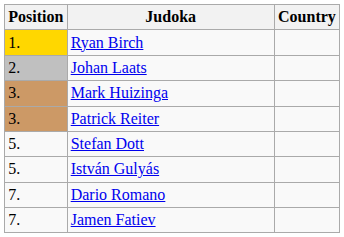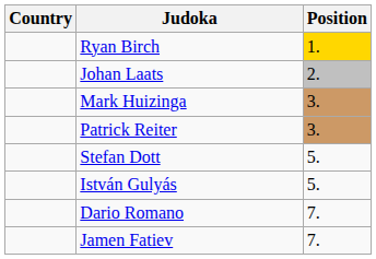 <table class=wikitable>
 <tr>
+<th width=10>Country</th>
+<th width=200>Judoka</th>
 <th width=10>Position</th>
-<th width=200>Judoka</th>
-<th width=10>Country</th>
 </tr>
 <tr>
+<td></td>
+<td><a href='#'>Ryan Birch</a></td>
 <td bgcolor=gold>1.</td>
-<td><a href='#'>Ryan Birch</a></td>
-<td></td>
 </tr>
 <tr>
+<td></td>
+<td><a href='#'>Johan Laats</a></td>
 <td bgcolor="silver">2.</td>
-<td><a href='#'>Johan Laats</a></td>
-<td></td>
 </tr>
 <tr>
+<td></td>
+<td><a href='#'>Mark Huizinga</a></td>
 <td bgcolor="CC9966">3.</td>
-<td><a href='#'>Mark Huizinga</a></td>
-<td></td>
 </tr>
 <tr>
+<td></td>
+<td><a href='#'>Patrick Reiter</a></td>
 <td bgcolor="CC9966">3.</td>
-<td><a href='#'>Patrick Reiter</a></td>
-<td></td>
 </tr>
 <tr>
+<td></td>
+<td><a href='#'>Stefan Dott</a></td>
 <td>5.</td>
-<td><a href='#'>Stefan Dott</a></td>
-<td></td>
 </tr>
 <tr>
+<td></td>
+<td><a href='#'>István Gulyás</a></td>
 <td>5.</td>
-<td><a href='#'>István Gulyás</a></td>
-<td></td>
 </tr>
 <tr>
+<td></td>
+<td><a href='#'>Dario Romano</a></td>
 <td>7.</td>
-<td><a href='#'>Dario Romano</a></td>
-<td></td>
 </tr>
 <tr>
+<td></td>
+<td><a href='#'>Jamen Fatiev</a></td>
 <td>7.</td>
-<td><a href='#'>Jamen Fatiev</a></td>
-<td></td>
 </tr>
 </table>
